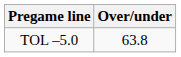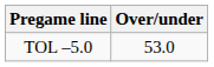 <table class="wikitable">
 <tr align="center">
 <th style=>Pregame line</th>
 <th style=>Over/under</th>
 </tr>
 <tr align="center">
 <td>TOL –5.0</td>
-<td>63.8</td>
+<td>53.0</td>
 </tr>
 </table>
